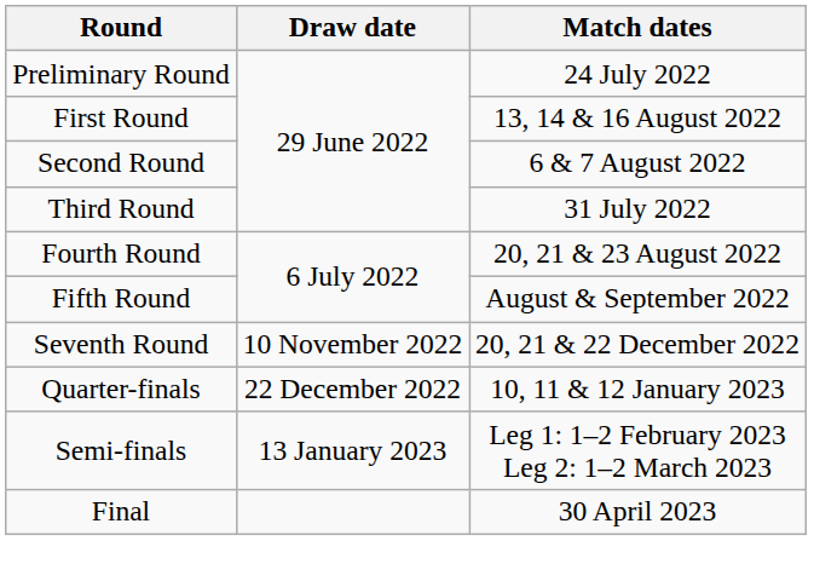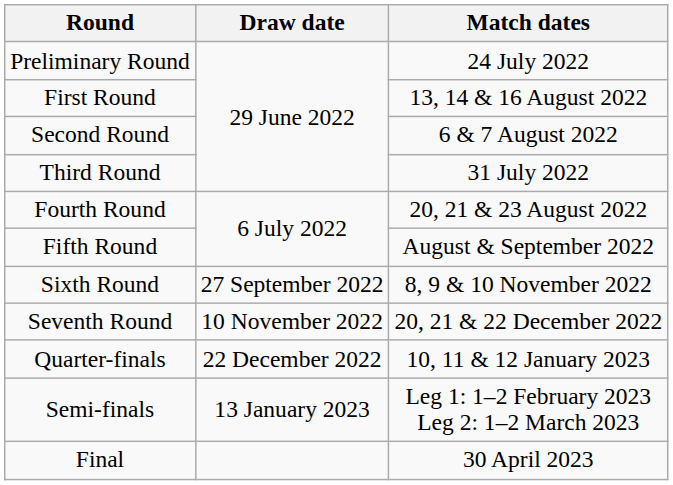 <table class="wikitable" style="text-align:center">
 <tr>
 <th>Round</th>
 <th>Draw date</th>
 <th>Match dates</th>
 </tr>
 <tr>
 <td>Preliminary Round</td>
 <td rowspan=4>29 June 2022</td>
 <td>24 July 2022</td>
 </tr>
 <tr>
 <td>First Round</td>
 <td>13, 14 & 16 August 2022</td>
 </tr>
 <tr>
 <td>Second Round</td>
 <td>6 & 7 August 2022</td>
 </tr>
 <tr>
 <td>Third Round</td>
 <td>31 July 2022</td>
 </tr>
 <tr>
 <td>Fourth Round</td>
 <td rowspan=2>6 July 2022</td>
 <td>20, 21 & 23 August 2022</td>
 </tr>
 <tr>
 <td>Fifth Round</td>
 <td>August & September 2022</td>
 </tr>
 <tr>
+<td>Sixth Round</td>
+<td>27 September 2022</td>
+<td>8, 9 & 10 November 2022</td>
+</tr>
+<tr>
 <td>Seventh Round</td>
 <td>10 November 2022</td>
 <td>20, 21 & 22 December 2022</td>
 </tr>
 <tr>
 <td>Quarter-finals</td>
 <td>22 December 2022</td>
 <td>10, 11 & 12 January 2023</td>
 </tr>
 <tr>
 <td>Semi-finals</td>
 <td>13 January 2023</td>
 <td>Leg 1: 1–2 February 2023<br>Leg 2: 1–2 March 2023</td>
 </tr>
 <tr>
 <td>Final</td>
 <td></td>
 <td>30 April 2023</td>
 </tr>
 </table>
